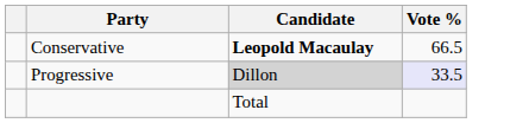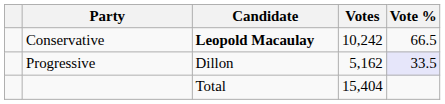 <table class="wikitable">
 <tr>
 <th></th>
 <th scope="col" style="width:175px;">Party</th>
 <th scope="col" style="width:150px;">Candidate</th>
+<th>Votes</th>
 <th>Vote %</th>
 </tr>
 <tr>
 <td>   </td>
 <td>Conservative</td>
 <td><strong>Leopold Macaulay</strong></td>
+<td align=right>10,242</td>
 <td align=right>66.5</td>
 </tr>
 <tr>
 <td>   </td>
 <td>Progressive</td>
-<td style="background: lightgrey;">Dillon</td>
+<td>Dillon</td>
+<td align=right>5,162</td>
 <td align=right style="background: lavender;">33.5</td>
 </tr>
 <tr>
 <td></td>
 <td></td>
 <td>Total</td>
+<td align=right>15,404</td>
 <td></td>
 </tr>
 </table>
